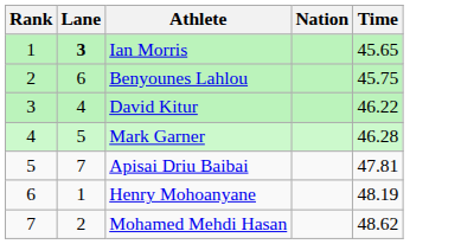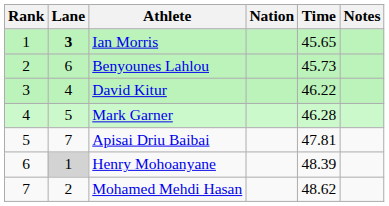 <table class="wikitable sortable" style="text-align:center">
 <tr>
 <th>Rank</th>
 <th>Lane</th>
 <th>Athlete</th>
 <th>Nation</th>
 <th>Time</th>
+<th>Notes</th>
 </tr>
 <tr style="background:#bbf3bb;">
 <td>1</td>
 <td><strong>3</strong></td>
 <td align=left><a href='#'>Ian Morris</a></td>
 <td align=left></td>
 <td>45.65</td>
+<td></td>
 </tr>
 <tr style="background:#bbf3bb;">
 <td>2</td>
 <td>6</td>
 <td align=left><a href='#'>Benyounes Lahlou</a></td>
 <td align=left></td>
-<td>45.75</td>
+<td>45.73</td>
+<td></td>
 </tr>
 <tr style="background:#bbf3bb;">
 <td>3</td>
 <td>4</td>
 <td align=left><a href='#'>David Kitur</a></td>
 <td align=left></td>
 <td>46.22</td>
+<td></td>
 </tr>
 <tr style="background:#ccf9cc;">
 <td>4</td>
 <td>5</td>
 <td align=left><a href='#'>Mark Garner</a></td>
 <td align=left></td>
 <td>46.28</td>
+<td></td>
 </tr>
 <tr>
 <td>5</td>
 <td>7</td>
 <td align=left><a href='#'>Apisai Driu Baibai</a></td>
 <td align=left></td>
 <td>47.81</td>
+<td></td>
 </tr>
 <tr>
 <td>6</td>
-<td>1</td>
+<td style="background: lightgrey;">1</td>
 <td align=left><a href='#'>Henry Mohoanyane</a></td>
 <td align=left></td>
-<td>48.19</td>
+<td>48.39</td>
+<td></td>
 </tr>
 <tr>
 <td>7</td>
 <td>2</td>
 <td align=left><a href='#'>Mohamed Mehdi Hasan</a></td>
 <td align=left></td>
 <td>48.62</td>
+<td></td>
 </tr>
 </table>
